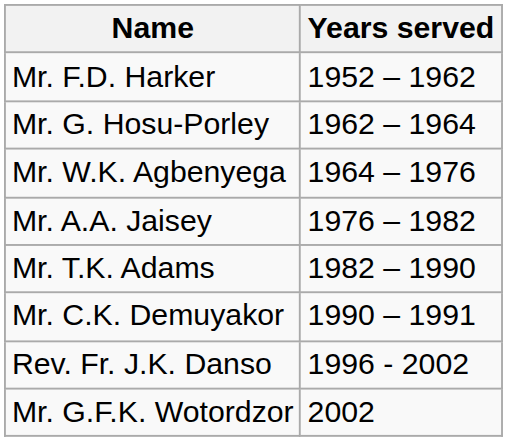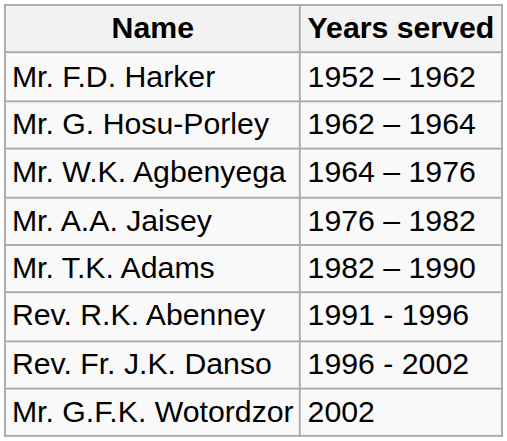 <table class="wikitable">
 <tr>
 <th>Name</th>
 <th>Years served</th>
 </tr>
 <tr>
 <td>Mr. F.D. Harker</td>
 <td>1952 – 1962</td>
 </tr>
 <tr>
 <td>Mr. G. Hosu-Porley</td>
 <td>1962 – 1964</td>
 </tr>
 <tr>
 <td>Mr. W.K. Agbenyega</td>
 <td>1964 – 1976</td>
 </tr>
 <tr>
 <td>Mr. A.A. Jaisey</td>
 <td>1976 – 1982</td>
 </tr>
 <tr>
 <td>Mr. T.K. Adams</td>
 <td>1982 – 1990</td>
 </tr>
 <tr>
-<td>Mr. C.K. Demuyakor</td>
-<td>1990 – 1991</td>
+<td>Rev. R.K. Abenney</td>
+<td>1991 - 1996</td>
 </tr>
 <tr>
 <td>Rev. Fr. J.K. Danso</td>
 <td>1996 - 2002</td>
 </tr>
 <tr>
 <td>Mr. G.F.K. Wotordzor</td>
 <td>2002</td>
 </tr>
 </table>
